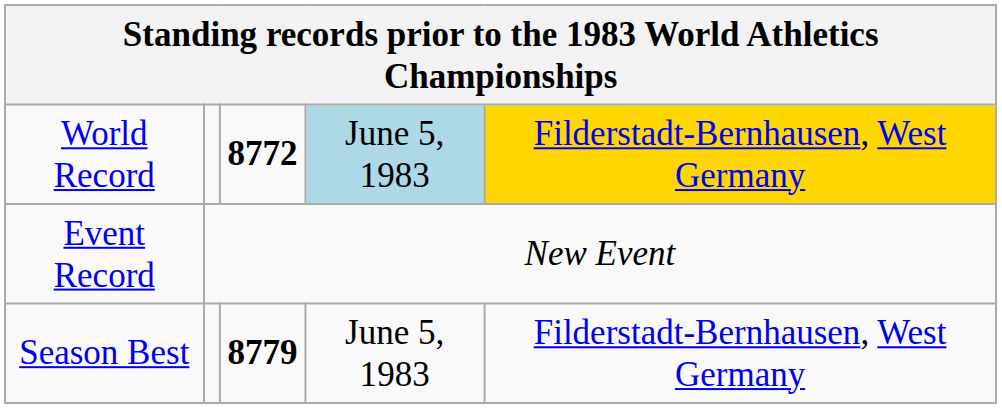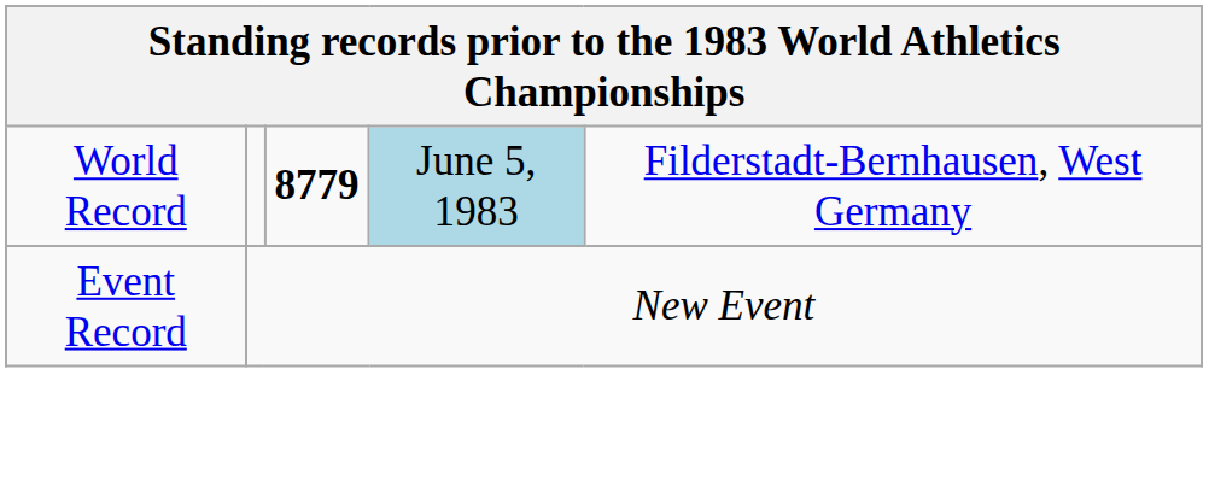 <table class="wikitable" style=" text-align:center; font-size:110%;" width="80%">
 <tr>
 <th colspan="5">Standing records prior to the 1983 World Athletics Championships</th>
 </tr>
 <tr>
 <td><a href='#'>World Record</a></td>
 <td></td>
-<td><strong>8772</strong></td>
+<td><strong>8779</strong></td>
 <td style="background: lightblue;">June 5, 1983</td>
-<td style="background: gold;"> <a href='#'>Filderstadt-Bernhausen</a>, <a href='#'>West Germany</a></td>
+<td> <a href='#'>Filderstadt-Bernhausen</a>, <a href='#'>West Germany</a></td>
 </tr>
 <tr>
 <td><a href='#'>Event Record</a></td>
 <td colspan=4><em>New Event</em></td>
 </tr>
-<tr>
-<td><a href='#'>Season Best</a></td>
-<td></td>
-<td><strong>8779</strong></td>
-<td>June 5, 1983</td>
-<td> <a href='#'>Filderstadt-Bernhausen</a>, <a href='#'>West Germany</a></td>
-</tr>
 </table>
